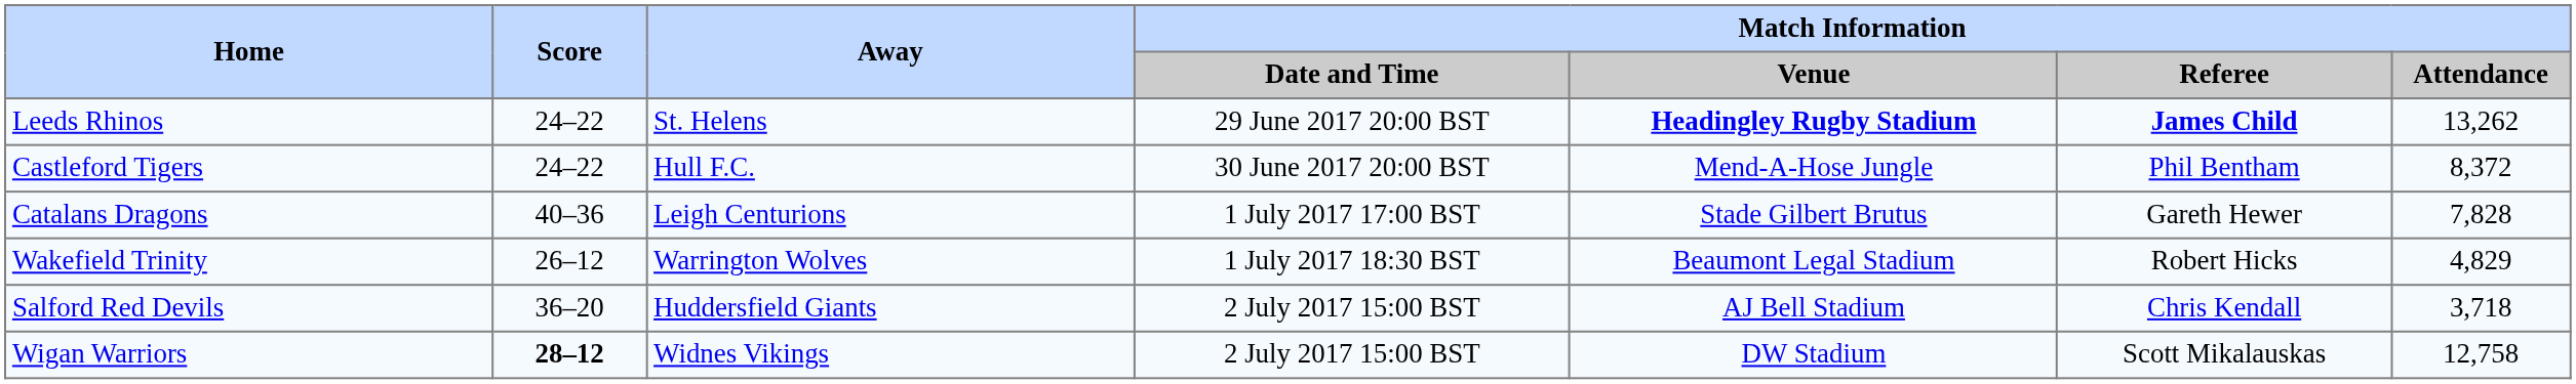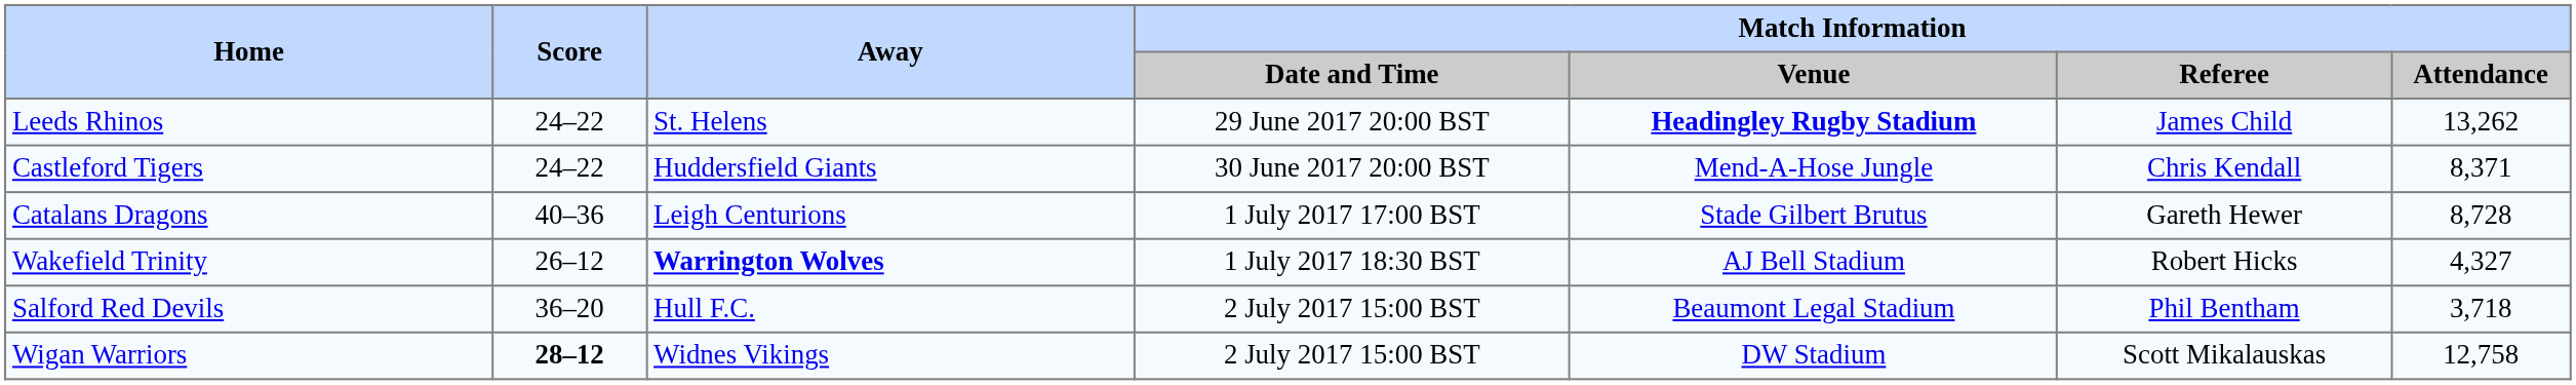 <table border=1 style="border-collapse:collapse; font-size:85%; text-align:center;" cellpadding=3 cellspacing=0 width=100%>
 <tr bgcolor=#C1D8FF>
 <th rowspan=2 width=19%>Home</th>
 <th rowspan=2 width=6%>Score</th>
 <th rowspan=2 width=19%>Away</th>
 <th colspan=6>Match Information</th>
 </tr>
 <tr bgcolor=#CCCCCC>
 <th width=17%>Date and Time</th>
 <th width=19%>Venue</th>
 <th width=13%>Referee</th>
 <th width=7%>Attendance</th>
 </tr>
 <tr bgcolor=#F5FAFF>
 <td align=left> <a href='#'>Leeds Rhinos</a></td>
 <td>24–22</td>
 <td align=left> <a href='#'>St. Helens</a></td>
 <td>29 June 2017 20:00 BST</td>
 <td><strong><a href='#'>Headingley Rugby Stadium</a></strong></td>
-<td><strong><a href='#'>James Child</a></strong></td>
+<td><a href='#'>James Child</a></td>
 <td>13,262</td>
 </tr>
 <tr bgcolor=#F5FAFF>
 <td align=left> <a href='#'>Castleford Tigers</a></td>
 <td>24–22</td>
-<td align=left> <a href='#'>Hull F.C.</a></td>
+<td align=left> <a href='#'>Huddersfield Giants</a></td>
 <td>30 June 2017 20:00 BST</td>
 <td><a href='#'>Mend-A-Hose Jungle</a></td>
-<td><a href='#'>Phil Bentham</a></td>
-<td>8,372</td>
+<td><a href='#'>Chris Kendall</a></td>
+<td>8,371</td>
 </tr>
 <tr bgcolor=#F5FAFF>
 <td align=left> <a href='#'>Catalans Dragons</a></td>
 <td>40–36</td>
 <td align=left> <a href='#'>Leigh Centurions</a></td>
 <td>1 July 2017 17:00 BST</td>
 <td><a href='#'>Stade Gilbert Brutus</a></td>
 <td>Gareth Hewer</td>
-<td>7,828</td>
+<td>8,728</td>
 </tr>
 <tr bgcolor=#F5FAFF>
 <td align=left> <a href='#'>Wakefield Trinity</a></td>
 <td>26–12</td>
-<td align=left> <a href='#'>Warrington Wolves</a></td>
+<td align=left><strong> <a href='#'>Warrington Wolves</a></strong></td>
 <td>1 July 2017 18:30 BST</td>
-<td><a href='#'>Beaumont Legal Stadium</a></td>
+<td><a href='#'>AJ Bell Stadium</a></td>
 <td>Robert Hicks</td>
-<td>4,829</td>
+<td>4,327</td>
 </tr>
 <tr bgcolor=#F5FAFF>
 <td align=left> <a href='#'>Salford Red Devils</a></td>
 <td>36–20</td>
-<td align=left> <a href='#'>Huddersfield Giants</a></td>
+<td align=left> <a href='#'>Hull F.C.</a></td>
 <td>2 July 2017 15:00 BST</td>
-<td><a href='#'>AJ Bell Stadium</a></td>
-<td><a href='#'>Chris Kendall</a></td>
+<td><a href='#'>Beaumont Legal Stadium</a></td>
+<td><a href='#'>Phil Bentham</a></td>
 <td>3,718</td>
 </tr>
 <tr bgcolor=#F5FAFF>
 <td align=left> <a href='#'>Wigan Warriors</a></td>
 <td><strong>28–12</strong></td>
 <td align=left> <a href='#'>Widnes Vikings</a></td>
 <td>2 July 2017 15:00 BST</td>
 <td><a href='#'>DW Stadium</a></td>
 <td>Scott Mikalauskas</td>
 <td>12,758</td>
 </tr>
 </table>
